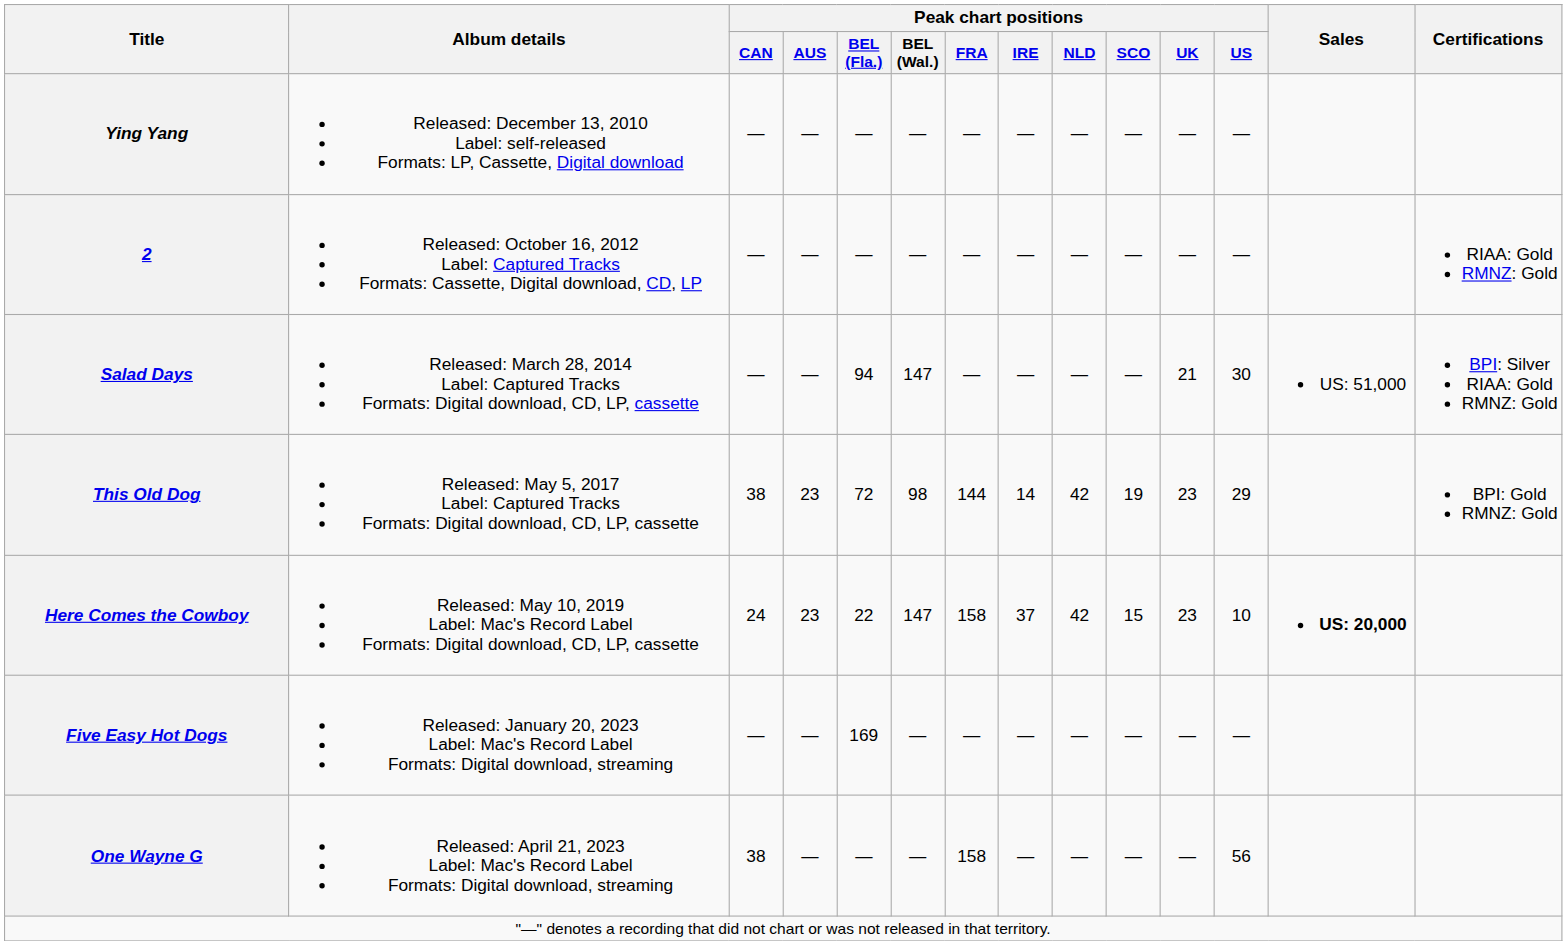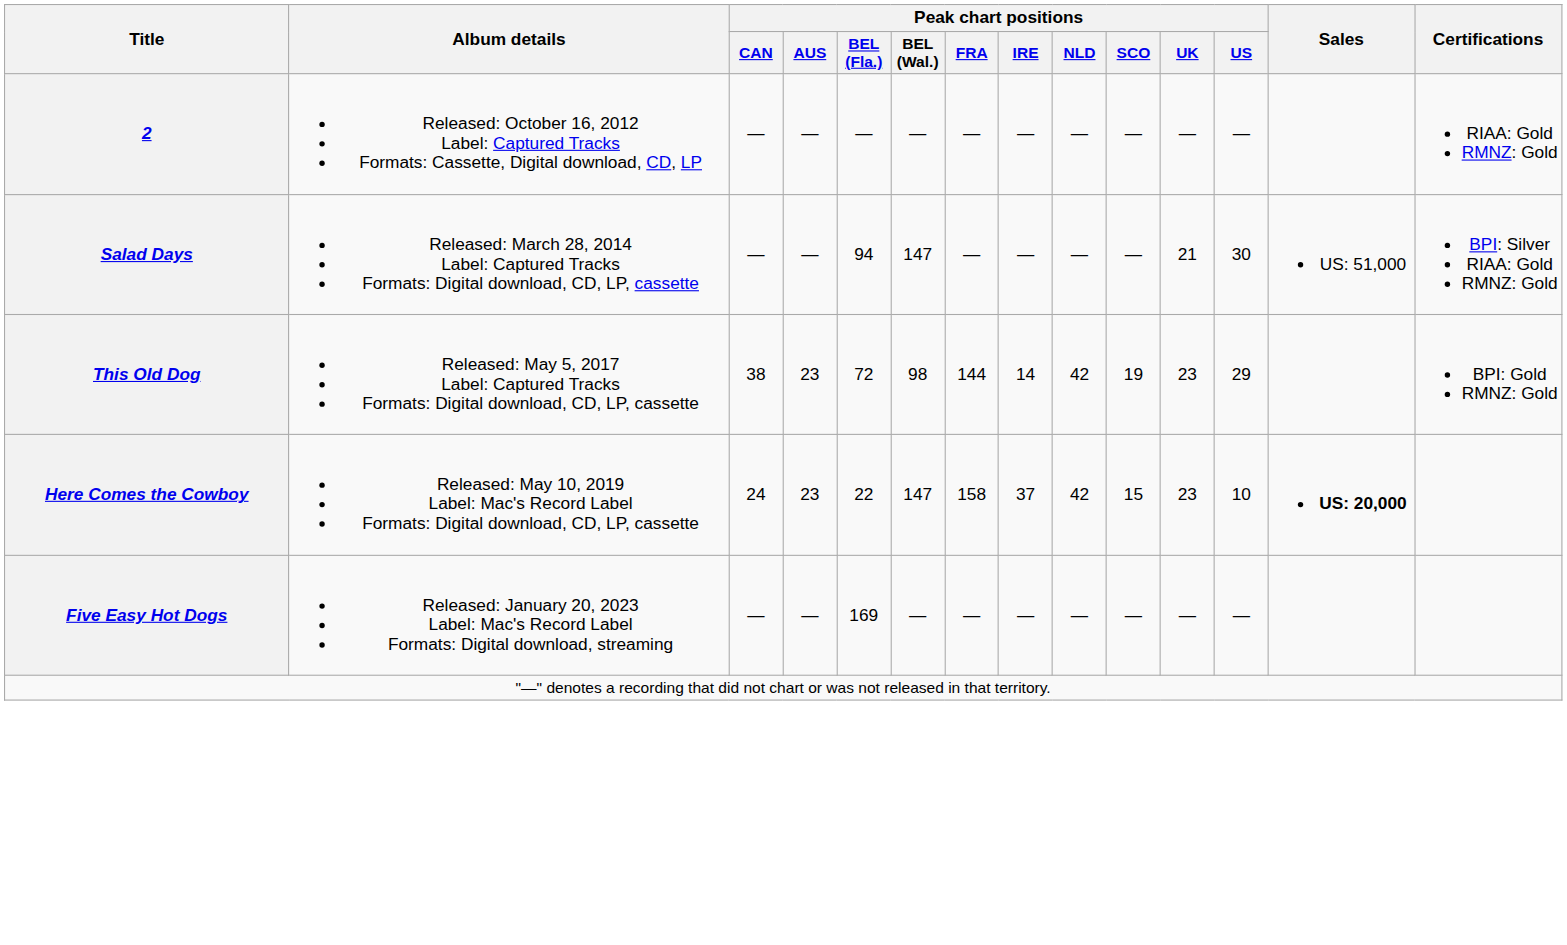 <table class="wikitable plainrowheaders" style="text-align:center;">
 <tr>
 <th scope="col" rowspan="2" style="width:16em;">Title</th>
 <th scope="col" rowspan="2" style="width:25em;">Album details</th>
 <th scope="col" colspan="10">Peak chart positions</th>
 <th scope="col" rowspan="2" style="width:8em;">Sales</th>
 <th scope="col" rowspan="2">Certifications</th>
 </tr>
 <tr>
 <th scope="col" class="unsortable" style="width:3em; font-size:90%;"><a href='#'>CAN</a><br></th>
 <th scope="col" class="unsortable" style="width:3em; font-size:90%;"><a href='#'>AUS</a><br></th>
 <th scope="col" class="unsortable" style="width:3em; font-size:90%;"><a href='#'>BEL (Fla.)</a><br></th>
 <th scope="col" class="unsortable" style="width:3em; font-size:90%;">BEL (Wal.)<br></th>
 <th scope="col" class="unsortable" style="width:3em; font-size:90%;"><a href='#'>FRA</a><br></th>
 <th scope="col" class="unsortable" style="width:3em; font-size:90%;"><a href='#'>IRE</a><br></th>
 <th scope="col" class="unsortable" style="width:3em; font-size:90%;"><a href='#'>NLD</a><br></th>
 <th scope="col" class="unsortable" style="width:3em; font-size:90%;"><a href='#'>SCO</a><br></th>
 <th scope="col" class="unsortable" style="width:3em; font-size:90%;"><a href='#'>UK</a><br></th>
 <th scope="col" class="unsortable" style="width:3em; font-size:90%;"><a href='#'>US</a><br></th>
-</tr>
-<tr>
-<th scope="row"><em>Ying Yang</em></th>
-<td><br><ul><li>Released: December 13, 2010 </li><li>Label: self-released</li><li>Formats: LP, Cassette, <a href='#'>Digital download</a></li></ul></td>
-<td>—</td>
-<td>—</td>
-<td>—</td>
-<td>—</td>
-<td>—</td>
-<td>—</td>
-<td>—</td>
-<td>—</td>
-<td>—</td>
-<td>—</td>
-<td></td>
-<td></td>
 </tr>
 <tr>
 <th scope="row"><em><a href='#'>2</a></em></th>
 <td><br><ul><li>Released: October 16, 2012 </li><li>Label: <a href='#'>Captured Tracks</a></li><li>Formats: Cassette, Digital download, <a href='#'>CD</a>, <a href='#'>LP</a></li></ul></td>
 <td>—</td>
 <td>—</td>
 <td>—</td>
 <td>—</td>
 <td>—</td>
 <td>—</td>
 <td>—</td>
 <td>—</td>
 <td>—</td>
 <td>—</td>
 <td></td>
 <td><br><ul><li>RIAA: Gold</li><li><a href='#'>RMNZ</a>: Gold</li></ul></td>
 </tr>
 <tr>
 <th scope="row"><em><a href='#'>Salad Days</a></em></th>
 <td><br><ul><li>Released: March 28, 2014 </li><li>Label: Captured Tracks</li><li>Formats: Digital download, CD, LP, <a href='#'>cassette</a></li></ul></td>
 <td>—</td>
 <td>—</td>
 <td>94</td>
 <td>147</td>
 <td>—</td>
 <td>—</td>
 <td>—</td>
 <td>—</td>
 <td>21</td>
 <td>30</td>
 <td><br><ul><li>US: 51,000</li></ul></td>
 <td><br><ul><li><a href='#'>BPI</a>: Silver</li><li>RIAA: Gold</li><li>RMNZ: Gold</li></ul></td>
 </tr>
 <tr>
 <th scope="row"><em><a href='#'>This Old Dog</a></em></th>
 <td><br><ul><li>Released: May 5, 2017 </li><li>Label: Captured Tracks</li><li>Formats: Digital download, CD, LP, cassette</li></ul></td>
 <td>38</td>
 <td>23</td>
 <td>72</td>
 <td>98</td>
 <td>144</td>
 <td>14</td>
 <td>42</td>
 <td>19</td>
 <td>23</td>
 <td>29</td>
 <td></td>
 <td><br><ul><li>BPI: Gold</li><li>RMNZ: Gold</li></ul></td>
 </tr>
 <tr>
 <th scope="row"><em><a href='#'>Here Comes the Cowboy</a></em></th>
 <td><br><ul><li>Released: May 10, 2019</li><li>Label: Mac's Record Label</li><li>Formats: Digital download, CD, LP, cassette</li></ul></td>
 <td>24</td>
 <td>23</td>
 <td>22</td>
 <td>147</td>
 <td>158<br></td>
 <td>37</td>
 <td>42</td>
 <td>15</td>
 <td>23</td>
 <td>10</td>
 <td><strong><br><ul><li>US: 20,000</li></ul></strong></td>
 <td></td>
 </tr>
 <tr>
 <th scope="row"><em><a href='#'>Five Easy Hot Dogs</a></em></th>
 <td><br><ul><li>Released: January 20, 2023</li><li>Label: Mac's Record Label</li><li>Formats: Digital download, streaming</li></ul></td>
 <td>—</td>
 <td>—</td>
 <td>169</td>
 <td>—</td>
 <td>—</td>
 <td>—</td>
 <td>—</td>
 <td>—</td>
 <td>—</td>
 <td>—</td>
 <td></td>
 <td></td>
 </tr>
-<tr>
-<th scope="row"><em><a href='#'>One Wayne G</a></em></th>
-<td><br><ul><li>Released: April 21, 2023</li><li>Label: Mac's Record Label</li><li>Formats: Digital download, streaming</li></ul></td>
-<td>38</td>
-<td>—</td>
-<td>—</td>
-<td>—</td>
-<td>158<br></td>
-<td>—</td>
-<td>—</td>
-<td>—</td>
-<td>—</td>
-<td>56</td>
-<td></td>
-<td></td>
-</tr>
 <tr class="sortbottom">
 <td colspan="14" style="font-size:90%">"—" denotes a recording that did not chart or was not released in that territory.</td>
 </tr>
 </table>
